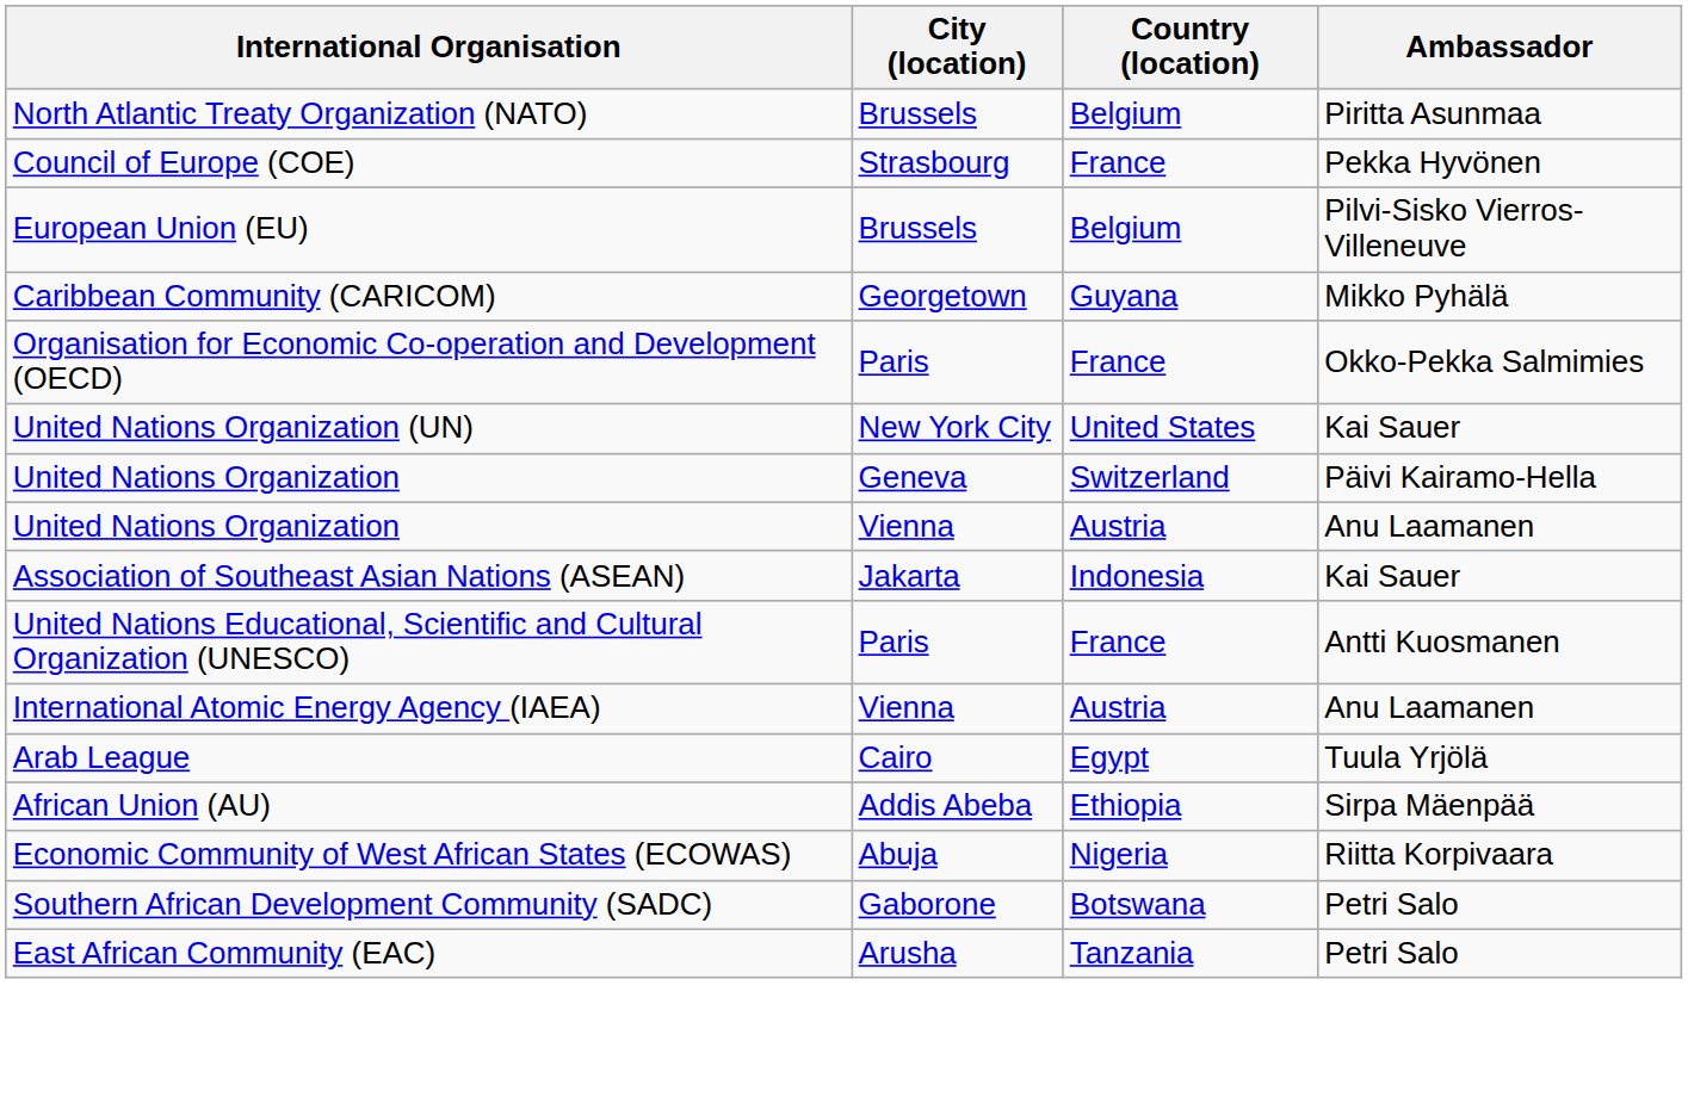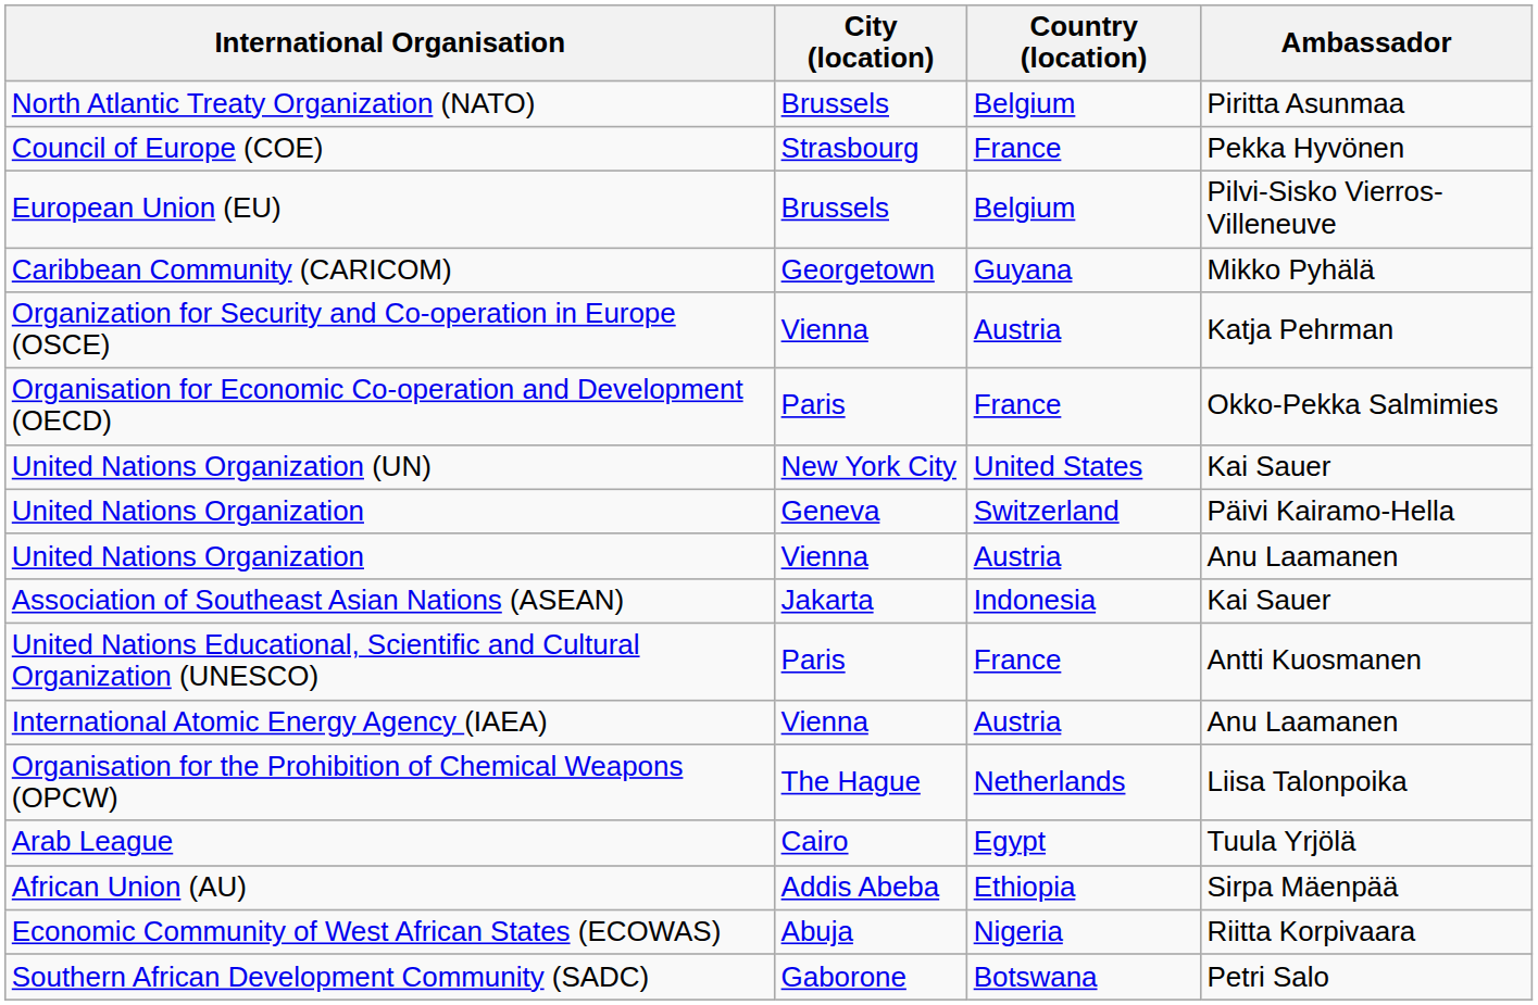 <table class=wikitable>
 <tr>
 <th>International  Organisation</th>
 <th>City (location)</th>
 <th>Country (location)</th>
 <th>Ambassador</th>
 </tr>
 <tr>
 <td><a href='#'>North Atlantic Treaty Organization</a> (NATO)</td>
 <td><a href='#'>Brussels</a></td>
 <td><a href='#'>Belgium</a></td>
 <td>Piritta Asunmaa</td>
 </tr>
 <tr>
 <td><a href='#'>Council of Europe</a> (COE)</td>
 <td><a href='#'>Strasbourg</a></td>
 <td><a href='#'>France</a></td>
 <td>Pekka Hyvönen</td>
 </tr>
 <tr>
 <td><a href='#'>European Union</a> (EU)</td>
 <td><a href='#'>Brussels</a></td>
 <td><a href='#'>Belgium</a></td>
 <td>Pilvi-Sisko Vierros-Villeneuve</td>
 </tr>
 <tr>
 <td><a href='#'>Caribbean Community</a> (CARICOM)</td>
 <td><a href='#'>Georgetown</a></td>
 <td><a href='#'>Guyana</a></td>
 <td>Mikko Pyhälä</td>
+</tr>
+<tr>
+<td><a href='#'>Organization for Security and Co-operation in Europe</a> (OSCE)</td>
+<td><a href='#'>Vienna</a></td>
+<td><a href='#'>Austria</a></td>
+<td>Katja Pehrman</td>
 </tr>
 <tr>
 <td><a href='#'>Organisation for Economic Co-operation and Development</a> (OECD)</td>
 <td><a href='#'>Paris</a></td>
 <td><a href='#'>France</a></td>
 <td>Okko-Pekka Salmimies</td>
 </tr>
 <tr>
 <td><a href='#'>United Nations Organization</a> (UN)</td>
 <td><a href='#'>New York City</a></td>
 <td><a href='#'>United States</a></td>
 <td>Kai Sauer</td>
 </tr>
 <tr>
 <td><a href='#'>United Nations Organization</a></td>
 <td><a href='#'>Geneva</a></td>
 <td><a href='#'>Switzerland</a></td>
 <td>Päivi Kairamo-Hella</td>
 </tr>
 <tr>
 <td><a href='#'>United Nations Organization</a></td>
 <td><a href='#'>Vienna</a></td>
 <td><a href='#'>Austria</a></td>
 <td>Anu Laamanen</td>
 </tr>
 <tr>
 <td><a href='#'>Association of Southeast Asian Nations</a> (ASEAN)</td>
 <td><a href='#'>Jakarta</a></td>
 <td><a href='#'>Indonesia</a></td>
 <td>Kai Sauer</td>
 </tr>
 <tr>
 <td><a href='#'>United Nations Educational, Scientific and Cultural Organization</a> (UNESCO)</td>
 <td><a href='#'>Paris</a></td>
 <td><a href='#'>France</a></td>
 <td>Antti Kuosmanen</td>
 </tr>
 <tr>
 <td><a href='#'>International Atomic Energy Agency </a> (IAEA)</td>
 <td><a href='#'>Vienna</a></td>
 <td><a href='#'>Austria</a></td>
 <td>Anu Laamanen</td>
 </tr>
 <tr>
+<td><a href='#'>Organisation for the Prohibition of Chemical Weapons</a> (OPCW)</td>
+<td><a href='#'>The Hague</a></td>
+<td><a href='#'>Netherlands</a></td>
+<td>Liisa Talonpoika</td>
+</tr>
+<tr>
 <td><a href='#'>Arab League</a></td>
 <td><a href='#'>Cairo</a></td>
 <td><a href='#'>Egypt</a></td>
 <td>Tuula Yrjölä</td>
 </tr>
 <tr>
 <td><a href='#'>African Union</a> (AU)</td>
 <td><a href='#'>Addis Abeba</a></td>
 <td><a href='#'>Ethiopia</a></td>
 <td>Sirpa Mäenpää</td>
 </tr>
 <tr>
 <td><a href='#'>Economic Community of West African States</a> (ECOWAS)</td>
 <td><a href='#'>Abuja</a></td>
 <td><a href='#'>Nigeria</a></td>
 <td>Riitta Korpivaara</td>
 </tr>
 <tr>
 <td><a href='#'>Southern African Development Community</a> (SADC)</td>
 <td><a href='#'>Gaborone</a></td>
 <td><a href='#'>Botswana</a></td>
 <td>Petri Salo</td>
 </tr>
-<tr>
-<td><a href='#'>East African Community</a> (EAC)</td>
-<td><a href='#'>Arusha</a></td>
-<td><a href='#'>Tanzania</a></td>
-<td>Petri Salo</td>
-</tr>
 </table>
